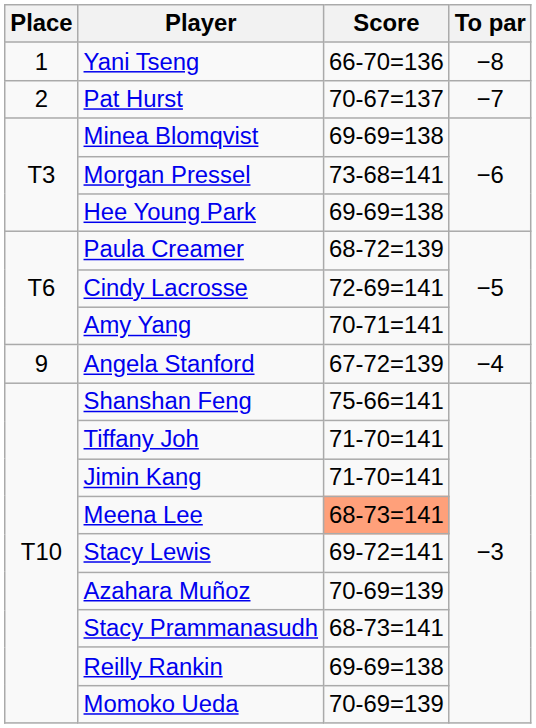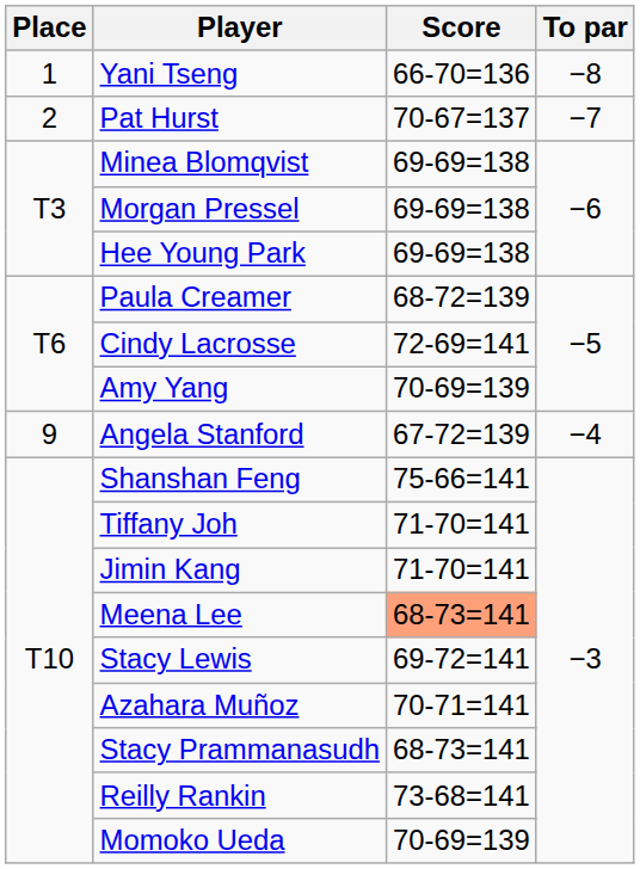 <table class="wikitable">
 <tr>
 <th>Place</th>
 <th>Player</th>
 <th>Score</th>
 <th>To par</th>
 </tr>
 <tr>
 <td align=center>1</td>
 <td> <a href='#'>Yani Tseng</a></td>
 <td>66-70=136</td>
 <td align=center>−8</td>
 </tr>
 <tr>
 <td align=center>2</td>
 <td> <a href='#'>Pat Hurst</a></td>
 <td>70-67=137</td>
 <td align=center>−7</td>
 </tr>
 <tr>
 <td align=center rowspan=3>T3</td>
 <td> <a href='#'>Minea Blomqvist</a></td>
 <td>69-69=138</td>
 <td align=center rowspan=3>−6</td>
 </tr>
 <tr>
 <td> <a href='#'>Morgan Pressel</a></td>
-<td>73-68=141</td>
+<td>69-69=138</td>
 </tr>
 <tr>
 <td> <a href='#'>Hee Young Park</a></td>
 <td>69-69=138</td>
 </tr>
 <tr>
 <td align=center rowspan=3>T6</td>
 <td> <a href='#'>Paula Creamer</a></td>
 <td>68-72=139</td>
 <td align=center rowspan=3>−5</td>
 </tr>
 <tr>
 <td> <a href='#'>Cindy Lacrosse</a></td>
 <td>72-69=141</td>
 </tr>
 <tr>
 <td> <a href='#'>Amy Yang</a></td>
-<td>70-71=141</td>
+<td>70-69=139</td>
 </tr>
 <tr>
 <td align=center>9</td>
 <td> <a href='#'>Angela Stanford</a></td>
 <td>67-72=139</td>
 <td align=center>−4</td>
 </tr>
 <tr>
 <td rowspan=9 align=center>T10</td>
 <td> <a href='#'>Shanshan Feng</a></td>
 <td>75-66=141</td>
 <td align=center rowspan=9>−3</td>
 </tr>
 <tr>
 <td> <a href='#'>Tiffany Joh</a></td>
 <td>71-70=141</td>
 </tr>
 <tr>
 <td> <a href='#'>Jimin Kang</a></td>
 <td>71-70=141</td>
 </tr>
 <tr>
 <td> <a href='#'>Meena Lee</a></td>
 <td style="background: lightsalmon;">68-73=141</td>
 </tr>
 <tr>
 <td> <a href='#'>Stacy Lewis</a></td>
 <td>69-72=141</td>
 </tr>
 <tr>
 <td> <a href='#'>Azahara Muñoz</a></td>
-<td>70-69=139</td>
+<td>70-71=141</td>
 </tr>
 <tr>
 <td> <a href='#'>Stacy Prammanasudh</a></td>
 <td>68-73=141</td>
 </tr>
 <tr>
 <td> <a href='#'>Reilly Rankin</a></td>
-<td>69-69=138</td>
+<td>73-68=141</td>
 </tr>
 <tr>
 <td> <a href='#'>Momoko Ueda</a></td>
 <td>70-69=139</td>
 </tr>
 </table>
